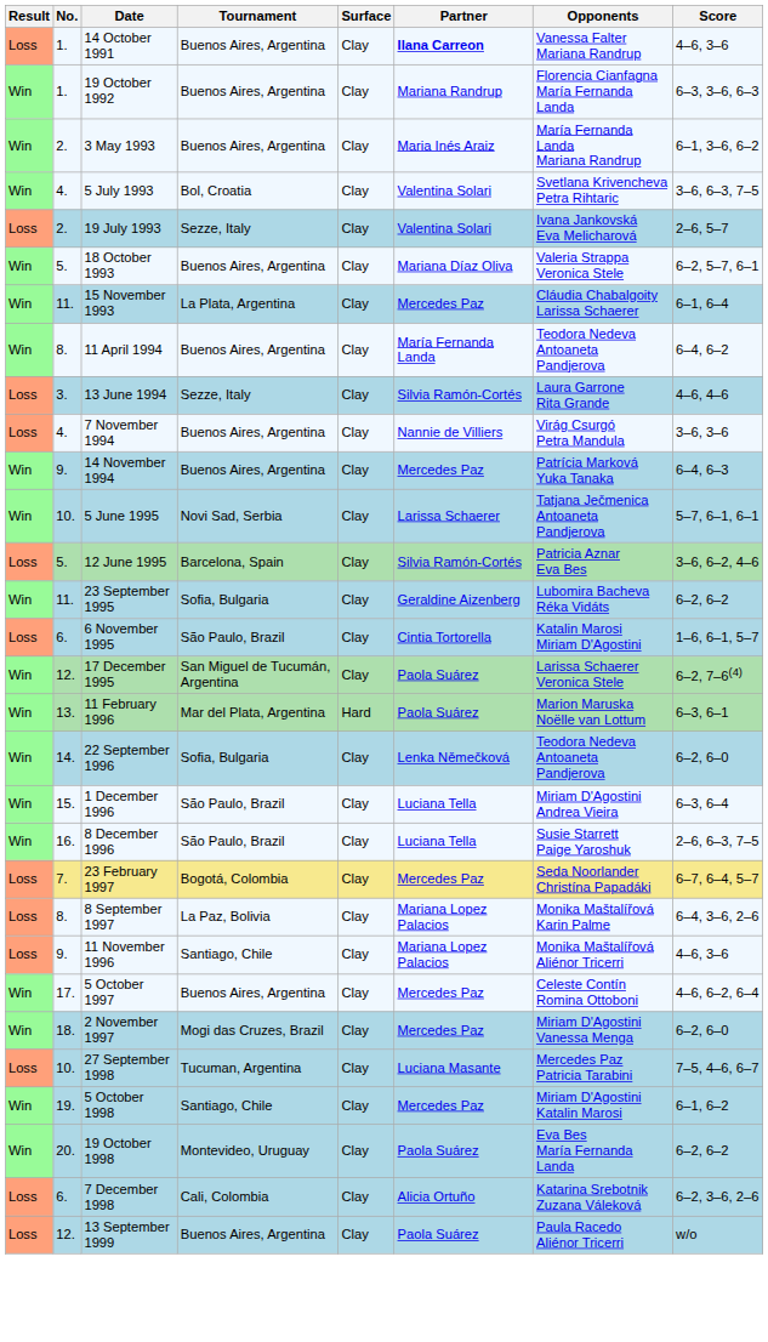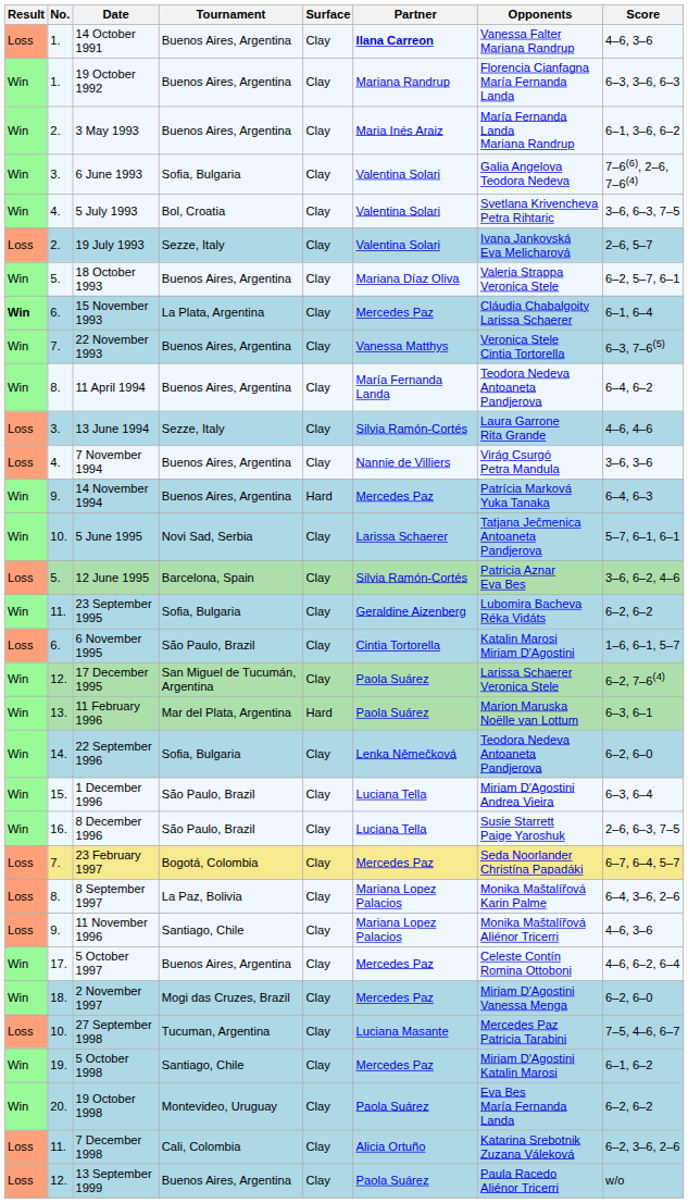 <table class="sortable wikitable" style="font-size:97%;">
 <tr>
 <th>Result</th>
 <th style="width:20px">No.</th>
 <th style="width:110px">Date</th>
 <th style="width:200px">Tournament</th>
 <th style="width:50px">Surface</th>
 <th style="width:170px">Partner</th>
 <th style="width:170px">Opponents</th>
 <th style="width:110px" class="unsortable">Score</th>
 </tr>
 <tr style="background:#f0f8ff;">
 <td style="background:#ffa07a;">Loss</td>
 <td>1.</td>
 <td>14 October 1991</td>
 <td>Buenos Aires, Argentina</td>
 <td>Clay</td>
 <td><strong> <a href='#'>Ilana Carreon</a></strong></td>
 <td> <a href='#'>Vanessa Falter</a> <br>  <a href='#'>Mariana Randrup</a></td>
 <td>4–6, 3–6</td>
 </tr>
 <tr style="background:#f0f8ff;">
 <td style="background:#98fb98;">Win</td>
 <td>1.</td>
 <td>19 October 1992</td>
 <td>Buenos Aires, Argentina</td>
 <td>Clay</td>
 <td> <a href='#'>Mariana Randrup</a></td>
 <td> <a href='#'>Florencia Cianfagna</a> <br>  <a href='#'>María Fernanda Landa</a></td>
 <td>6–3, 3–6, 6–3</td>
 </tr>
 <tr style="background:#f0f8ff;">
 <td style="background:#98fb98;">Win</td>
 <td>2.</td>
 <td>3 May 1993</td>
 <td>Buenos Aires, Argentina</td>
 <td>Clay</td>
 <td> <a href='#'>Maria Inés Araiz</a></td>
 <td> <a href='#'>María Fernanda Landa</a> <br>  <a href='#'>Mariana Randrup</a></td>
 <td>6–1, 3–6, 6–2</td>
 </tr>
+<tr style="background:#f0f8ff;">
+<td style="background:#98fb98;">Win</td>
+<td>3.</td>
+<td>6 June 1993</td>
+<td>Sofia, Bulgaria</td>
+<td>Clay</td>
+<td> <a href='#'>Valentina Solari</a></td>
+<td> <a href='#'>Galia Angelova</a> <br>  <a href='#'>Teodora Nedeva</a></td>
+<td>7–6<sup>(6)</sup>, 2–6, 7–6<sup>(4)</sup></td>
+</tr>
 <tr bgcolor=f0f8ff>
 <td style="background:#98fb98;">Win</td>
 <td>4.</td>
 <td>5 July 1993</td>
 <td>Bol, Croatia</td>
 <td>Clay</td>
 <td> <a href='#'>Valentina Solari</a></td>
 <td> <a href='#'>Svetlana Krivencheva</a> <br>  <a href='#'>Petra Rihtaric</a></td>
 <td>3–6, 6–3, 7–5</td>
 </tr>
 <tr style="background:lightblue;">
 <td style="background:#ffa07a;">Loss</td>
 <td>2.</td>
 <td>19 July 1993</td>
 <td>Sezze, Italy</td>
 <td>Clay</td>
 <td> <a href='#'>Valentina Solari</a></td>
 <td> <a href='#'>Ivana Jankovská</a> <br>  <a href='#'>Eva Melicharová</a></td>
 <td>2–6, 5–7</td>
 </tr>
 <tr bgcolor="#f0f8ff">
 <td style="background:#98fb98;">Win</td>
 <td>5.</td>
 <td>18 October 1993</td>
 <td>Buenos Aires, Argentina</td>
 <td>Clay</td>
 <td> <a href='#'>Mariana Díaz Oliva</a></td>
 <td> <a href='#'>Valeria Strappa</a> <br>  <a href='#'>Veronica Stele</a></td>
 <td>6–2, 5–7, 6–1</td>
 </tr>
 <tr style="background:lightblue;">
-<td style="background:#98fb98;">Win</td>
-<td>11.</td>
+<td style="background:#98fb98;"><strong>Win</strong></td>
+<td>6.</td>
 <td>15 November 1993</td>
 <td>La Plata, Argentina</td>
 <td>Clay</td>
 <td> <a href='#'>Mercedes Paz</a></td>
 <td> <a href='#'>Cláudia Chabalgoity</a> <br>  <a href='#'>Larissa Schaerer</a></td>
 <td>6–1, 6–4</td>
+</tr>
+<tr style="background:lightblue;">
+<td style="background:#98fb98;">Win</td>
+<td>7.</td>
+<td>22 November 1993</td>
+<td>Buenos Aires, Argentina</td>
+<td>Clay</td>
+<td> <a href='#'>Vanessa Matthys</a></td>
+<td> <a href='#'>Veronica Stele</a> <br>  <a href='#'>Cintia Tortorella</a></td>
+<td>6–3, 7–6<sup>(5)</sup></td>
 </tr>
 <tr style="background:#f0f8ff;">
 <td style="background:#98fb98;">Win</td>
 <td>8.</td>
 <td>11 April 1994</td>
 <td>Buenos Aires, Argentina</td>
 <td>Clay</td>
 <td> <a href='#'>María Fernanda Landa</a></td>
 <td> <a href='#'>Teodora Nedeva</a> <br>  <a href='#'>Antoaneta Pandjerova</a></td>
 <td>6–4, 6–2</td>
 </tr>
 <tr bgcolor=lightblue>
 <td style="background:#ffa07a;">Loss</td>
 <td>3.</td>
 <td>13 June 1994</td>
 <td>Sezze, Italy</td>
 <td>Clay</td>
 <td> <a href='#'>Silvia Ramón-Cortés</a></td>
 <td> <a href='#'>Laura Garrone</a> <br>  <a href='#'>Rita Grande</a></td>
 <td>4–6, 4–6</td>
 </tr>
 <tr style="background:#f0f8ff;">
 <td style="background:#ffa07a;">Loss</td>
 <td>4.</td>
 <td>7 November 1994</td>
 <td>Buenos Aires, Argentina</td>
 <td>Clay</td>
 <td> <a href='#'>Nannie de Villiers</a></td>
 <td> <a href='#'>Virág Csurgó</a> <br>  <a href='#'>Petra Mandula</a></td>
 <td>3–6, 3–6</td>
 </tr>
 <tr style="background:lightblue;">
 <td style="background:#98fb98;">Win</td>
 <td>9.</td>
 <td>14 November 1994</td>
 <td>Buenos Aires, Argentina</td>
-<td>Clay</td>
+<td>Hard</td>
 <td> <a href='#'>Mercedes Paz</a></td>
 <td> <a href='#'>Patrícia Marková</a> <br>  <a href='#'>Yuka Tanaka</a></td>
 <td>6–4, 6–3</td>
 </tr>
 <tr style="background:lightblue;">
 <td style="background:#98fb98;">Win</td>
 <td>10.</td>
 <td>5 June 1995</td>
 <td>Novi Sad, Serbia</td>
 <td>Clay</td>
 <td> <a href='#'>Larissa Schaerer</a></td>
 <td> <a href='#'>Tatjana Ječmenica</a> <br>  <a href='#'>Antoaneta Pandjerova</a></td>
 <td>5–7, 6–1, 6–1</td>
 </tr>
 <tr style="background:#addfad;">
 <td style="background:#ffa07a;">Loss</td>
 <td>5.</td>
 <td>12 June 1995</td>
 <td>Barcelona, Spain</td>
 <td>Clay</td>
 <td> <a href='#'>Silvia Ramón-Cortés</a></td>
 <td> <a href='#'>Patricia Aznar</a> <br>  <a href='#'>Eva Bes</a></td>
 <td>3–6, 6–2, 4–6</td>
 </tr>
 <tr bgcolor="lightblue">
 <td style="background:#98fb98;">Win</td>
 <td>11.</td>
 <td>23 September 1995</td>
 <td>Sofia, Bulgaria</td>
 <td>Clay</td>
 <td> <a href='#'>Geraldine Aizenberg</a></td>
 <td> <a href='#'>Lubomira Bacheva</a><br> <a href='#'>Réka Vidáts</a></td>
 <td>6–2, 6–2</td>
 </tr>
 <tr style="background:lightblue;">
 <td style="background:#ffa07a;">Loss</td>
 <td>6.</td>
 <td>6 November 1995</td>
 <td>São Paulo, Brazil</td>
 <td>Clay</td>
 <td> <a href='#'>Cintia Tortorella</a></td>
 <td> <a href='#'>Katalin Marosi</a> <br>  <a href='#'>Miriam D'Agostini</a></td>
 <td>1–6, 6–1, 5–7</td>
 </tr>
 <tr style="background:#addfad;">
 <td style="background:#98fb98;">Win</td>
 <td>12.</td>
 <td>17 December 1995</td>
 <td>San Miguel de Tucumán, Argentina</td>
 <td>Clay</td>
 <td> <a href='#'>Paola Suárez</a></td>
 <td> <a href='#'>Larissa Schaerer</a><br> <a href='#'>Veronica Stele</a></td>
 <td>6–2, 7–6<sup>(4)</sup></td>
 </tr>
 <tr style="background:#addfad;">
 <td style="background:#98fb98;">Win</td>
 <td>13.</td>
 <td>11 February 1996</td>
 <td>Mar del Plata, Argentina</td>
 <td>Hard</td>
 <td> <a href='#'>Paola Suárez</a></td>
 <td> <a href='#'>Marion Maruska</a> <br>  <a href='#'>Noëlle van Lottum</a></td>
 <td>6–3, 6–1</td>
 </tr>
 <tr style="background:lightblue;">
 <td style="background:#98fb98;">Win</td>
 <td>14.</td>
 <td>22 September 1996</td>
 <td>Sofia, Bulgaria</td>
 <td>Clay</td>
 <td> <a href='#'>Lenka Němečková</a></td>
 <td> <a href='#'>Teodora Nedeva</a><br> <a href='#'>Antoaneta Pandjerova</a></td>
 <td>6–2, 6–0</td>
 </tr>
 <tr style="background:#f0f8ff;">
 <td style="background:#98fb98;">Win</td>
 <td>15.</td>
 <td>1 December 1996</td>
 <td>São Paulo, Brazil</td>
 <td>Clay</td>
 <td> <a href='#'>Luciana Tella</a></td>
 <td> <a href='#'>Miriam D'Agostini</a> <br>  <a href='#'>Andrea Vieira</a></td>
 <td>6–3, 6–4</td>
 </tr>
 <tr style="background:#f0f8ff;">
 <td style="background:#98fb98;">Win</td>
 <td>16.</td>
 <td>8 December 1996</td>
 <td>São Paulo, Brazil</td>
 <td>Clay</td>
 <td> <a href='#'>Luciana Tella</a></td>
 <td> <a href='#'>Susie Starrett</a> <br>  <a href='#'>Paige Yaroshuk</a></td>
 <td>2–6, 6–3, 7–5</td>
 </tr>
 <tr style="background:#f7e98e;">
 <td style="background:#ffa07a;">Loss</td>
 <td>7.</td>
 <td>23 February 1997</td>
 <td>Bogotá, Colombia</td>
 <td>Clay</td>
 <td> <a href='#'>Mercedes Paz</a></td>
 <td> <a href='#'>Seda Noorlander</a> <br>  <a href='#'>Christína Papadáki</a></td>
 <td>6–7, 6–4, 5–7</td>
 </tr>
 <tr style="background:#f0f8ff;">
 <td style="background:#ffa07a;">Loss</td>
 <td>8.</td>
 <td>8 September 1997</td>
 <td>La Paz, Bolivia</td>
 <td>Clay</td>
 <td> <a href='#'>Mariana Lopez Palacios</a></td>
 <td> <a href='#'>Monika Maštalířová</a> <br>  <a href='#'>Karin Palme</a></td>
 <td>6–4, 3–6, 2–6</td>
 </tr>
 <tr style="background:#f0f8ff;">
 <td style="background:#ffa07a;">Loss</td>
 <td>9.</td>
 <td>11 November 1996</td>
 <td>Santiago, Chile</td>
 <td>Clay</td>
 <td> <a href='#'>Mariana Lopez Palacios</a></td>
 <td> <a href='#'>Monika Maštalířová</a> <br>  <a href='#'>Aliénor Tricerri</a></td>
 <td>4–6, 3–6</td>
 </tr>
 <tr style="background:#f0f8ff;">
 <td style="background:#98fb98;">Win</td>
 <td>17.</td>
 <td>5 October 1997</td>
 <td>Buenos Aires, Argentina</td>
 <td>Clay</td>
 <td> <a href='#'>Mercedes Paz</a></td>
 <td> <a href='#'>Celeste Contín</a> <br> <a href='#'>Romina Ottoboni</a></td>
 <td>4–6, 6–2, 6–4</td>
 </tr>
 <tr style="background:lightblue;">
 <td style="background:#98fb98;">Win</td>
 <td>18.</td>
 <td>2 November 1997</td>
 <td>Mogi das Cruzes, Brazil</td>
 <td>Clay</td>
 <td> <a href='#'>Mercedes Paz</a></td>
 <td> <a href='#'>Miriam D'Agostini</a><br> <a href='#'>Vanessa Menga</a></td>
 <td>6–2, 6–0</td>
 </tr>
 <tr style="background:lightblue;">
 <td style="background:#ffa07a;">Loss</td>
 <td>10.</td>
 <td>27 September 1998</td>
 <td>Tucuman, Argentina</td>
 <td>Clay</td>
 <td> <a href='#'>Luciana Masante</a></td>
 <td> <a href='#'>Mercedes Paz</a> <br>  <a href='#'>Patricia Tarabini</a></td>
 <td>7–5, 4–6, 6–7</td>
 </tr>
 <tr style="background:lightblue;">
 <td style="background:#98fb98;">Win</td>
 <td>19.</td>
 <td>5 October 1998</td>
 <td>Santiago, Chile</td>
 <td>Clay</td>
 <td> <a href='#'>Mercedes Paz</a></td>
 <td> <a href='#'>Miriam D'Agostini</a> <br>  <a href='#'>Katalin Marosi</a></td>
 <td>6–1, 6–2</td>
 </tr>
 <tr style="background:lightblue;">
 <td style="background:#98fb98;">Win</td>
 <td>20.</td>
 <td>19 October 1998</td>
 <td>Montevideo, Uruguay</td>
 <td>Clay</td>
 <td> <a href='#'>Paola Suárez</a></td>
 <td> <a href='#'>Eva Bes</a> <br>  <a href='#'>María Fernanda Landa</a></td>
 <td>6–2, 6–2</td>
 </tr>
 <tr style="background:lightblue;">
 <td style="background:#ffa07a;">Loss</td>
-<td>6.</td>
+<td>11.</td>
 <td>7 December 1998</td>
 <td>Cali, Colombia</td>
 <td>Clay</td>
 <td> <a href='#'>Alicia Ortuño</a></td>
 <td> <a href='#'>Katarina Srebotnik</a> <br>  <a href='#'>Zuzana Váleková</a></td>
 <td>6–2, 3–6, 2–6</td>
 </tr>
 <tr style="background:lightblue;">
 <td style="background:#ffa07a;">Loss</td>
 <td>12.</td>
 <td>13 September 1999</td>
 <td>Buenos Aires, Argentina</td>
 <td>Clay</td>
 <td> <a href='#'>Paola Suárez</a></td>
 <td> <a href='#'>Paula Racedo</a> <br>  <a href='#'>Aliénor Tricerri</a></td>
 <td>w/o</td>
 </tr>
 </table>
